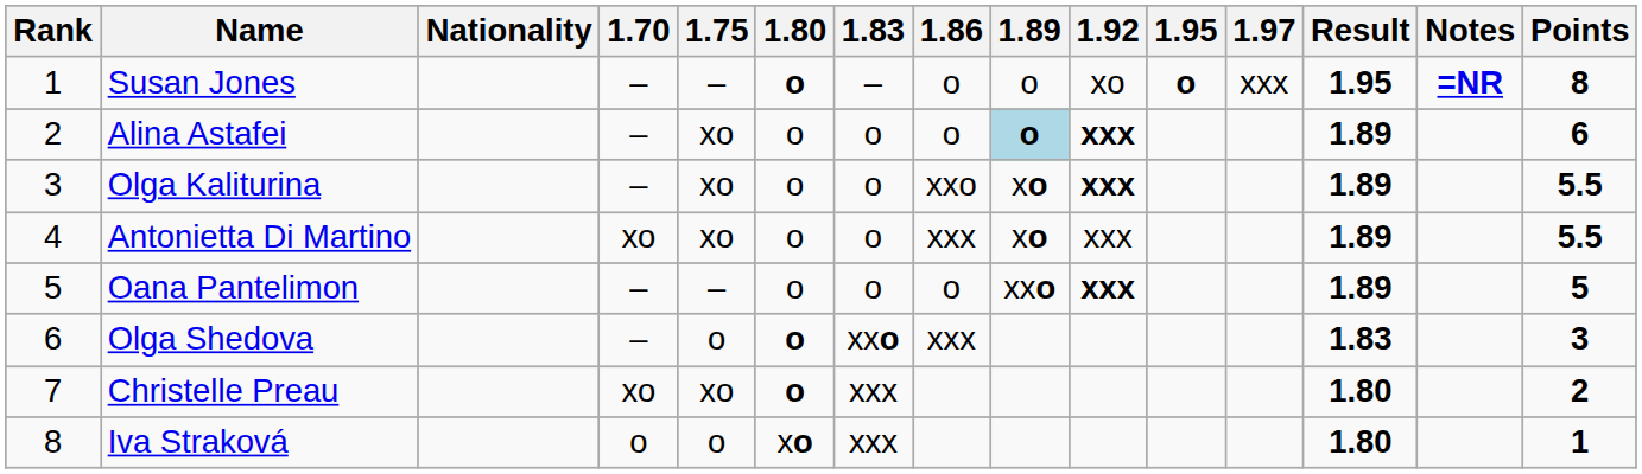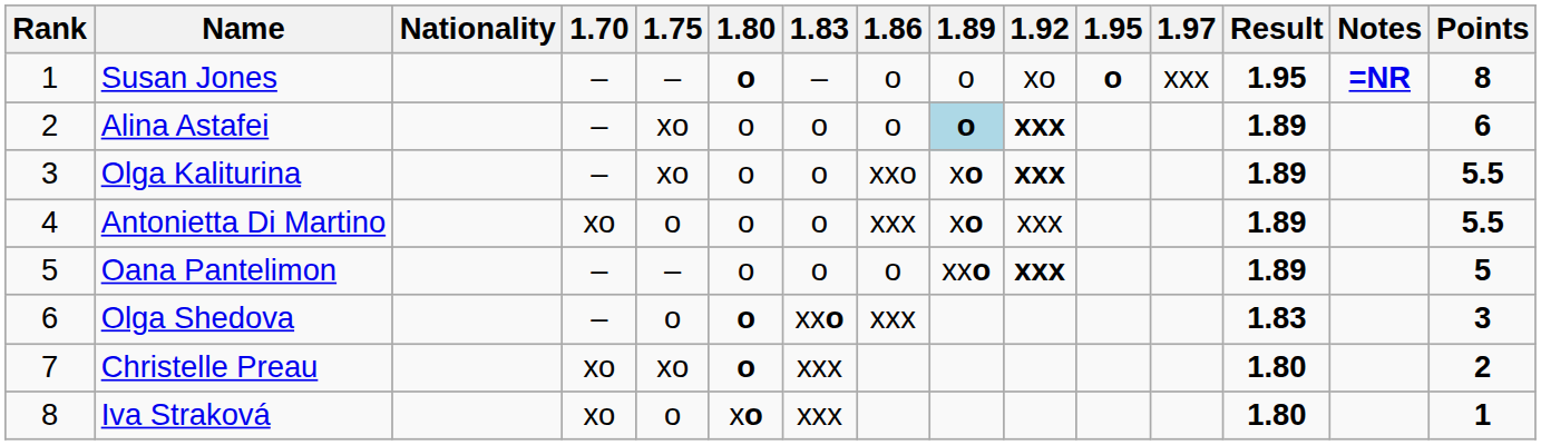 <table class="wikitable sortable" style="text-align:center">
 <tr>
 <th>Rank</th>
 <th>Name</th>
 <th>Nationality</th>
 <th>1.70</th>
 <th>1.75</th>
 <th>1.80</th>
 <th>1.83</th>
 <th>1.86</th>
 <th>1.89</th>
 <th>1.92</th>
 <th>1.95</th>
 <th>1.97</th>
 <th>Result</th>
 <th>Notes</th>
 <th>Points</th>
 </tr>
 <tr>
 <td>1</td>
 <td align=left><a href='#'>Susan Jones</a></td>
 <td align=left></td>
 <td>–</td>
 <td>–</td>
 <td><strong>o</strong></td>
 <td>–</td>
 <td>o</td>
 <td>o</td>
 <td>xo</td>
 <td><strong>o</strong></td>
 <td>xxx</td>
 <td><strong>1.95</strong></td>
 <td><strong><a href='#'>=NR</a></strong></td>
 <td><strong>8</strong></td>
 </tr>
 <tr>
 <td>2</td>
 <td align=left><a href='#'>Alina Astafei</a></td>
 <td align=left></td>
 <td>–</td>
 <td>xo</td>
 <td>o</td>
 <td>o</td>
 <td>o</td>
 <td style="background: lightblue;"><strong>o</strong></td>
 <td><strong>xxx</strong></td>
 <td></td>
 <td></td>
 <td><strong>1.89</strong></td>
 <td></td>
 <td><strong>6</strong></td>
 </tr>
 <tr>
 <td>3</td>
 <td align=left><a href='#'>Olga Kaliturina</a></td>
 <td align=left></td>
 <td>–</td>
 <td>xo</td>
 <td>o</td>
 <td>o</td>
 <td>xxo</td>
 <td>x<strong>o</strong></td>
 <td><strong>xxx</strong></td>
 <td></td>
 <td></td>
 <td><strong>1.89</strong></td>
 <td></td>
 <td><strong>5.5</strong></td>
 </tr>
 <tr>
 <td>4</td>
 <td align=left><a href='#'>Antonietta Di Martino</a></td>
 <td align=left></td>
 <td>xo</td>
-<td>xo</td>
+<td>o</td>
 <td>o</td>
 <td>o</td>
 <td>xxx</td>
 <td>x<strong>o</strong></td>
 <td>xxx</td>
 <td></td>
 <td></td>
 <td><strong>1.89</strong></td>
 <td></td>
 <td><strong>5.5</strong></td>
 </tr>
 <tr>
 <td>5</td>
 <td align=left><a href='#'>Oana Pantelimon</a></td>
 <td align=left></td>
 <td>–</td>
 <td>–</td>
 <td>o</td>
 <td>o</td>
 <td>o</td>
 <td>xx<strong>o</strong></td>
 <td><strong>xxx</strong></td>
 <td></td>
 <td></td>
 <td><strong>1.89</strong></td>
 <td></td>
 <td><strong>5</strong></td>
 </tr>
 <tr>
 <td>6</td>
 <td align=left><a href='#'>Olga Shedova</a></td>
 <td align=left></td>
 <td>–</td>
 <td>o</td>
 <td><strong>o</strong></td>
 <td>xx<strong>o</strong></td>
 <td>xxx</td>
 <td></td>
 <td></td>
 <td></td>
 <td></td>
 <td><strong>1.83</strong></td>
 <td></td>
 <td><strong>3</strong></td>
 </tr>
 <tr>
 <td>7</td>
 <td align=left><a href='#'>Christelle Preau</a></td>
 <td align=left></td>
 <td>xo</td>
 <td>xo</td>
 <td><strong>o</strong></td>
 <td>xxx</td>
 <td></td>
 <td></td>
 <td></td>
 <td></td>
 <td></td>
 <td><strong>1.80</strong></td>
 <td></td>
 <td><strong>2</strong></td>
 </tr>
 <tr>
 <td>8</td>
 <td align=left><a href='#'>Iva Straková</a></td>
 <td align=left></td>
-<td>o</td>
+<td>xo</td>
 <td>o</td>
 <td>x<strong>o</strong></td>
 <td>xxx</td>
 <td></td>
 <td></td>
 <td></td>
 <td></td>
 <td></td>
 <td><strong>1.80</strong></td>
 <td></td>
 <td><strong>1</strong></td>
 </tr>
 </table>
